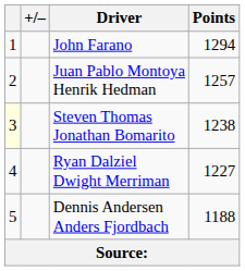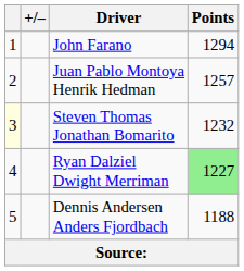 <table class="wikitable" style="font-size: 95%;">
 <tr>
 <th scope="col"></th>
 <th scope="col">+/–</th>
 <th scope="col">Driver</th>
 <th scope="col">Points</th>
 </tr>
 <tr>
 <td align=center>1</td>
 <td align="left"></td>
 <td> <a href='#'>John Farano</a></td>
 <td align=right>1294</td>
 </tr>
 <tr>
 <td align=center>2</td>
 <td align="left"></td>
 <td> <a href='#'>Juan Pablo Montoya</a><br> Henrik Hedman</td>
 <td align=right>1257</td>
 </tr>
 <tr>
 <td align=center style="background: lightyellow;">3</td>
 <td align="left"></td>
 <td> <a href='#'>Steven Thomas</a><br> <a href='#'>Jonathan Bomarito</a></td>
-<td align=right>1238</td>
+<td align=right>1232</td>
 </tr>
 <tr>
 <td align=center>4</td>
 <td align="left"></td>
 <td> <a href='#'>Ryan Dalziel</a><br> <a href='#'>Dwight Merriman</a></td>
-<td align=right>1227</td>
+<td align=right style="background: lightgreen;">1227</td>
 </tr>
 <tr>
 <td align=center>5</td>
 <td align="left"></td>
 <td> Dennis Andersen<br> <a href='#'>Anders Fjordbach</a></td>
 <td align=right>1188</td>
 </tr>
 <tr>
 <th colspan=5>Source:</th>
 </tr>
 </table>
